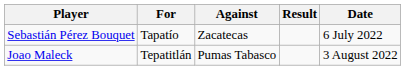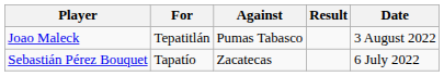 <table class="wikitable sortable">
 <tr>
 <th>Player</th>
 <th>For</th>
 <th>Against</th>
 <th>Result</th>
 <th>Date</th>
 </tr>
 <tr>
+<td> <a href='#'>Joao Maleck</a></td>
+<td>Tepatitlán</td>
+<td>Pumas Tabasco</td>
+<td align=center></td>
+<td>3 August 2022</td>
+</tr>
+<tr>
 <td> <a href='#'>Sebastián Pérez Bouquet</a></td>
 <td>Tapatío</td>
 <td>Zacatecas</td>
 <td align=center></td>
 <td>6 July 2022</td>
 </tr>
-<tr>
-<td> <a href='#'>Joao Maleck</a></td>
-<td>Tepatitlán</td>
-<td>Pumas Tabasco</td>
-<td align=center></td>
-<td>3 August 2022</td>
-</tr>
 </table>
